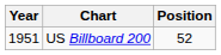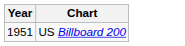 <table class="wikitable">
 <tr>
 <th>Year</th>
 <th>Chart</th>
-<th>Position</th>
 </tr>
 <tr>
 <td>1951</td>
 <td>US <em><a href='#'>Billboard 200</a></em></td>
-<td style="text-align:center;">52</td>
 </tr>
 </table>
